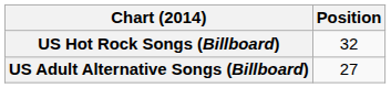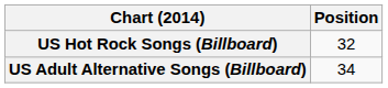 <table class="wikitable sortable plainrowheaders">
 <tr>
 <th>Chart (2014)</th>
 <th>Position</th>
 </tr>
 <tr>
 <th scope="row">US Hot Rock Songs (<em>Billboard</em>)</th>
 <td style="text-align:center;">32</td>
 </tr>
 <tr>
 <th scope="row">US Adult Alternative Songs (<em>Billboard</em>)</th>
-<td style="text-align:center;">27</td>
+<td style="text-align:center;">34</td>
 </tr>
 </table>
